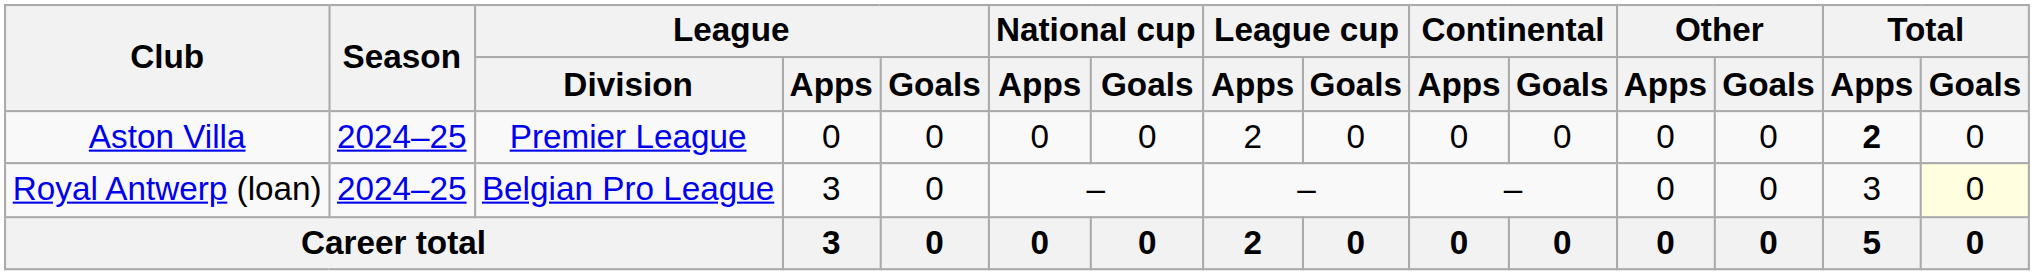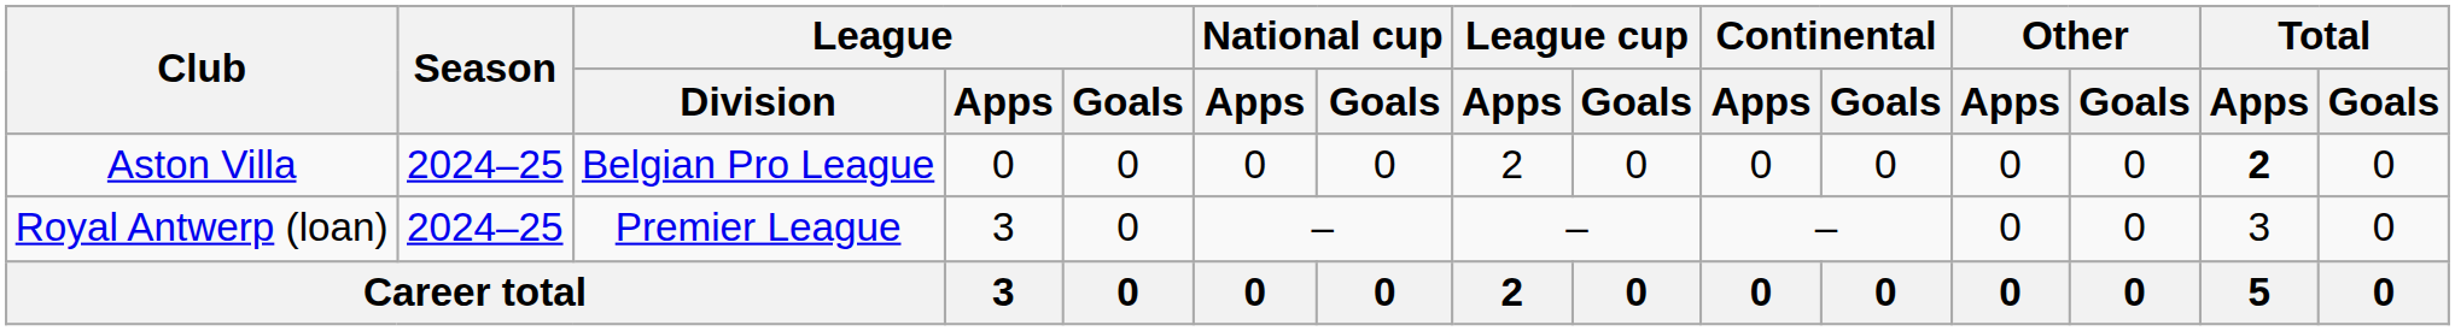 <table class="wikitable" style="text-align:center">
 <tr>
 <th rowspan="2">Club</th>
 <th rowspan="2">Season</th>
 <th colspan="3">League</th>
 <th colspan="2">National cup</th>
 <th colspan="2">League cup</th>
 <th colspan="2">Continental</th>
 <th colspan="2">Other</th>
 <th colspan="2">Total</th>
 </tr>
 <tr>
 <th>Division</th>
 <th>Apps</th>
 <th>Goals</th>
 <th>Apps</th>
 <th>Goals</th>
 <th>Apps</th>
 <th>Goals</th>
 <th>Apps</th>
 <th>Goals</th>
 <th>Apps</th>
 <th>Goals</th>
 <th>Apps</th>
 <th>Goals</th>
 </tr>
 <tr>
 <td><a href='#'>Aston Villa</a></td>
 <td><a href='#'>2024–25</a></td>
-<td><a href='#'>Premier League</a></td>
+<td><a href='#'>Belgian Pro League</a></td>
 <td>0</td>
 <td>0</td>
 <td>0</td>
 <td>0</td>
 <td>2</td>
 <td>0</td>
 <td>0</td>
 <td>0</td>
 <td>0</td>
 <td>0</td>
 <td><strong>2</strong></td>
 <td>0</td>
 </tr>
 <tr>
 <td><a href='#'>Royal Antwerp</a> (loan)</td>
 <td><a href='#'>2024–25</a></td>
-<td><a href='#'>Belgian Pro League</a></td>
+<td><a href='#'>Premier League</a></td>
 <td>3</td>
 <td>0</td>
 <td colspan="2">–</td>
 <td colspan="2">–</td>
 <td colspan="2">–</td>
 <td>0</td>
 <td>0</td>
 <td>3</td>
-<td style="background: lightyellow;">0</td>
+<td>0</td>
 </tr>
 <tr>
 <th colspan="3">Career total</th>
 <th>3</th>
 <th>0</th>
 <th>0</th>
 <th>0</th>
 <th>2</th>
 <th>0</th>
 <th>0</th>
 <th>0</th>
 <th>0</th>
 <th>0</th>
 <th>5</th>
 <th>0</th>
 </tr>
 </table>
